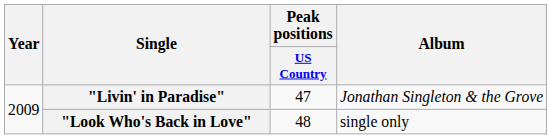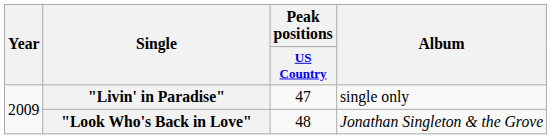 <table class="wikitable plainrowheaders" style="text-align:center;">
 <tr>
 <th rowspan="2">Year</th>
 <th rowspan="2" style="width:14em;">Single</th>
 <th colspan="1">Peak positions</th>
 <th rowspan="2">Album</th>
 </tr>
 <tr style="font-size:smaller;">
 <th width="60"><a href='#'>US Country</a></th>
 </tr>
 <tr>
 <td rowspan="2">2009</td>
 <th scope="row">"Livin' in Paradise"</th>
 <td>47</td>
-<td align="left"><em>Jonathan Singleton & the Grove</em></td>
+<td align="left">single only</td>
 </tr>
 <tr>
 <th scope="row">"Look Who's Back in Love"</th>
 <td>48</td>
-<td align="left">single only</td>
+<td align="left"><em>Jonathan Singleton & the Grove</em></td>
 </tr>
 </table>
